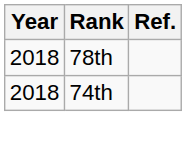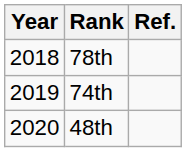 <table class="wikitable sortable">
 <tr>
 <th>Year</th>
 <th>Rank</th>
 <th>Ref.</th>
 </tr>
 <tr>
 <td>2018</td>
 <td>78th</td>
 <td></td>
 </tr>
 <tr>
-<td>2018</td>
+<td>2019</td>
 <td>74th</td>
 <td></td>
 </tr>
+<tr>
+<td>2020</td>
+<td>48th</td>
+<td></td>
+</tr>
 </table>
